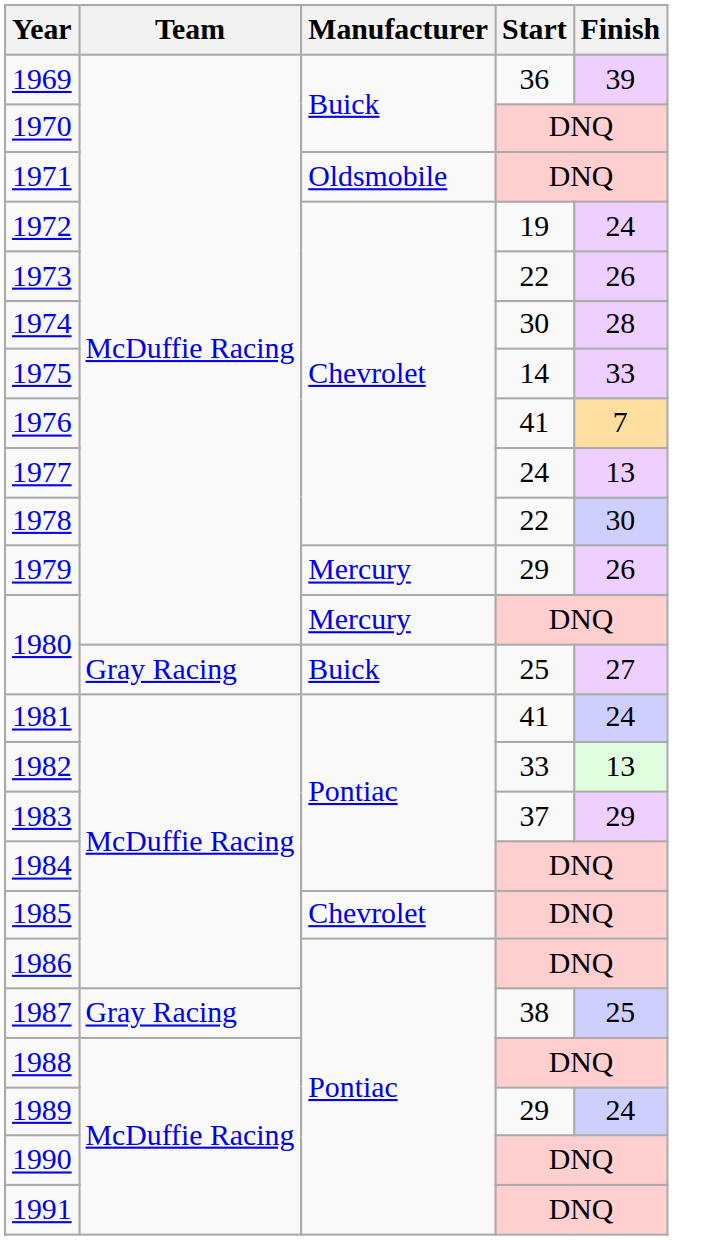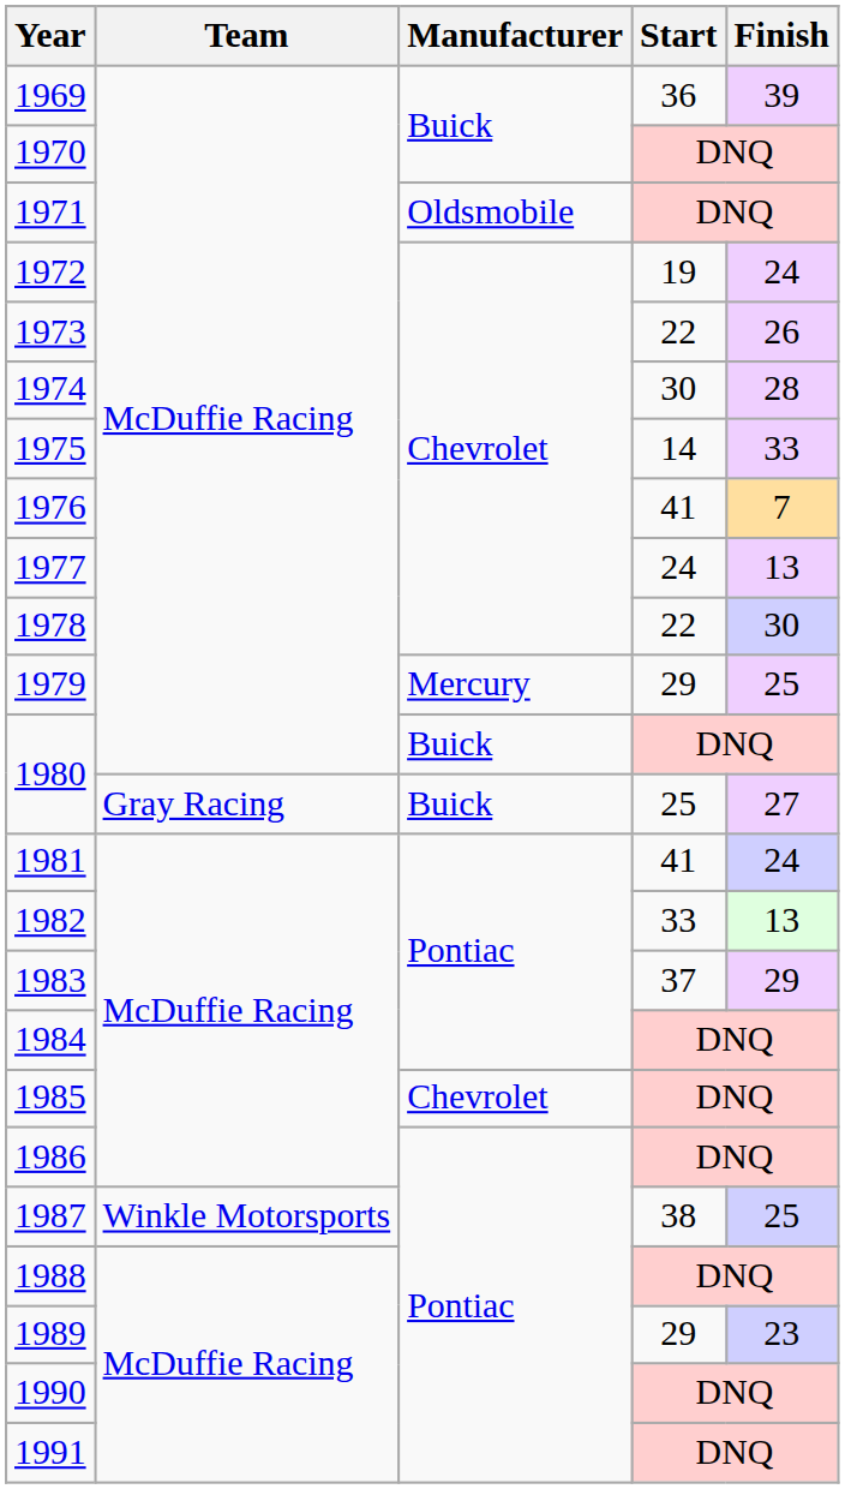 <table class="wikitable" style="font-size: 90%;">
 <tr>
 <th>Year</th>
 <th>Team</th>
 <th>Manufacturer</th>
 <th>Start</th>
 <th>Finish</th>
 </tr>
 <tr>
 <td><a href='#'>1969</a></td>
 <td rowspan=12><a href='#'>McDuffie Racing</a></td>
 <td rowspan=2><a href='#'>Buick</a></td>
 <td align=center>36</td>
 <td align=center style="background:#EFCFFF;">39</td>
 </tr>
 <tr>
 <td><a href='#'>1970</a></td>
 <td colspan=2 align=center style="background:#FFCFCF;">DNQ</td>
 </tr>
 <tr>
 <td><a href='#'>1971</a></td>
 <td><a href='#'>Oldsmobile</a></td>
 <td colspan=2 align=center style="background:#FFCFCF;">DNQ</td>
 </tr>
 <tr>
 <td><a href='#'>1972</a></td>
 <td rowspan=7><a href='#'>Chevrolet</a></td>
 <td align=center>19</td>
 <td align=center style="background:#EFCFFF;">24</td>
 </tr>
 <tr>
 <td><a href='#'>1973</a></td>
 <td align=center>22</td>
 <td align=center style="background:#EFCFFF;">26</td>
 </tr>
 <tr>
 <td><a href='#'>1974</a></td>
 <td align=center>30</td>
 <td align=center style="background:#EFCFFF;">28</td>
 </tr>
 <tr>
 <td><a href='#'>1975</a></td>
 <td align=center>14</td>
 <td align=center style="background:#EFCFFF;">33</td>
 </tr>
 <tr>
 <td><a href='#'>1976</a></td>
 <td align=center>41</td>
 <td align=center style="background:#FFDF9F;">7</td>
 </tr>
 <tr>
 <td><a href='#'>1977</a></td>
 <td align=center>24</td>
 <td align=center style="background:#EFCFFF;">13</td>
 </tr>
 <tr>
 <td><a href='#'>1978</a></td>
 <td align=center>22</td>
 <td align=center style="background:#CFCFFF;">30</td>
 </tr>
 <tr>
 <td><a href='#'>1979</a></td>
 <td><a href='#'>Mercury</a></td>
 <td align=center>29</td>
-<td align=center style="background:#EFCFFF;">26</td>
+<td align=center style="background:#EFCFFF;">25</td>
 </tr>
 <tr>
 <td rowspan=2><a href='#'>1980</a></td>
-<td><a href='#'>Mercury</a></td>
+<td><a href='#'>Buick</a></td>
 <td colspan=2 align=center style="background:#FFCFCF;">DNQ</td>
 </tr>
 <tr>
 <td><a href='#'>Gray Racing</a></td>
 <td><a href='#'>Buick</a></td>
 <td align=center>25</td>
 <td align=center style="background:#EFCFFF;">27</td>
 </tr>
 <tr>
 <td><a href='#'>1981</a></td>
 <td rowspan=6><a href='#'>McDuffie Racing</a></td>
 <td rowspan=4><a href='#'>Pontiac</a></td>
 <td align=center>41</td>
 <td align=center style="background:#CFCFFF;">24</td>
 </tr>
 <tr>
 <td><a href='#'>1982</a></td>
 <td align=center>33</td>
 <td align=center style="background:#DFFFDF;">13</td>
 </tr>
 <tr>
 <td><a href='#'>1983</a></td>
 <td align=center>37</td>
 <td align=center style="background:#EFCFFF;">29</td>
 </tr>
 <tr>
 <td><a href='#'>1984</a></td>
 <td colspan=2 align=center style="background:#FFCFCF;">DNQ</td>
 </tr>
 <tr>
 <td><a href='#'>1985</a></td>
 <td><a href='#'>Chevrolet</a></td>
 <td colspan=2 align=center style="background:#FFCFCF;">DNQ</td>
 </tr>
 <tr>
 <td><a href='#'>1986</a></td>
 <td rowspan=6><a href='#'>Pontiac</a></td>
 <td colspan=2 align=center style="background:#FFCFCF;">DNQ</td>
 </tr>
 <tr>
 <td><a href='#'>1987</a></td>
-<td><a href='#'>Gray Racing</a></td>
+<td><a href='#'>Winkle Motorsports</a></td>
 <td align=center>38</td>
 <td align=center style="background:#CFCFFF;">25</td>
 </tr>
 <tr>
 <td><a href='#'>1988</a></td>
 <td rowspan=4><a href='#'>McDuffie Racing</a></td>
 <td colspan=2 align=center style="background:#FFCFCF;">DNQ</td>
 </tr>
 <tr>
 <td><a href='#'>1989</a></td>
 <td align=center>29</td>
-<td align=center style="background:#CFCFFF;">24</td>
+<td align=center style="background:#CFCFFF;">23</td>
 </tr>
 <tr>
 <td><a href='#'>1990</a></td>
 <td colspan=2 align=center style="background:#FFCFCF;">DNQ</td>
 </tr>
 <tr>
 <td><a href='#'>1991</a></td>
 <td colspan=2 align=center style="background:#FFCFCF;">DNQ</td>
 </tr>
 </table>
